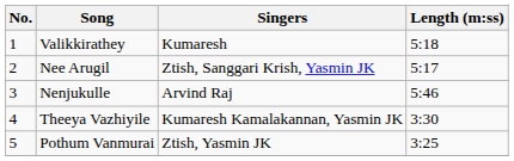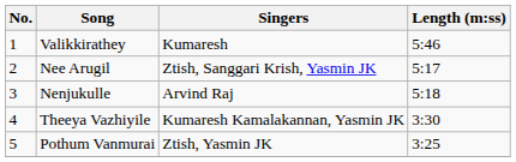 <table class="wikitable">
 <tr>
 <th>No.</th>
 <th>Song</th>
 <th>Singers</th>
 <th>Length (m:ss)</th>
 </tr>
 <tr>
 <td>1</td>
 <td>Valikkirathey</td>
 <td>Kumaresh</td>
-<td>5:18</td>
+<td>5:46</td>
 </tr>
 <tr>
 <td>2</td>
 <td>Nee Arugil</td>
 <td>Ztish, Sanggari Krish, <a href='#'>Yasmin JK</a></td>
 <td>5:17</td>
 </tr>
 <tr>
 <td>3</td>
 <td>Nenjukulle</td>
 <td>Arvind Raj</td>
-<td>5:46</td>
+<td>5:18</td>
 </tr>
 <tr>
 <td>4</td>
 <td>Theeya Vazhiyile</td>
 <td>Kumaresh Kamalakannan, Yasmin JK</td>
 <td>3:30</td>
 </tr>
 <tr>
 <td>5</td>
 <td>Pothum Vanmurai</td>
 <td>Ztish, Yasmin JK</td>
 <td>3:25</td>
 </tr>
 <tr>
 </tr>
 </table>
